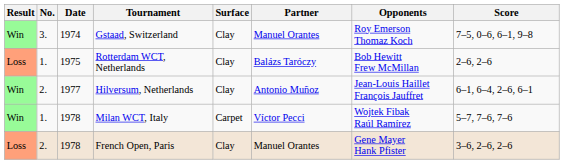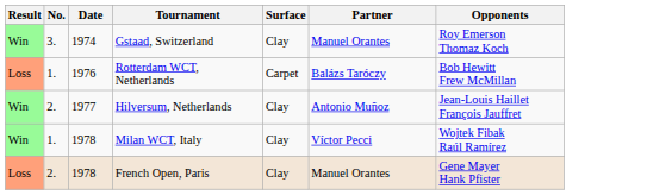 <table class="sortable wikitable">
 <tr>
 <th style="width:40px">Result</th>
 <th style="width:25px">No.</th>
 <th style="width:50px">Date</th>
 <th style="width:190px">Tournament</th>
 <th style="width:50px">Surface</th>
 <th style="width:160px">Partner</th>
 <th style="width:160px">Opponents</th>
-<th style="width:170px" class="unsortable">Score</th>
 </tr>
 <tr>
 <td style="background:#98fb98;">Win</td>
 <td>3.</td>
 <td>1974</td>
 <td><a href='#'>Gstaad</a>, Switzerland</td>
 <td>Clay</td>
 <td> <a href='#'>Manuel Orantes</a></td>
 <td> <a href='#'>Roy Emerson</a> <br>  <a href='#'>Thomaz Koch</a></td>
-<td>7–5, 0–6, 6–1, 9–8</td>
 </tr>
 <tr>
 <td style="background:#ffa07a;">Loss</td>
 <td>1.</td>
-<td>1975</td>
+<td>1976</td>
 <td><a href='#'>Rotterdam WCT</a>, Netherlands</td>
-<td>Clay</td>
+<td>Carpet</td>
 <td> <a href='#'>Balázs Taróczy</a></td>
 <td> <a href='#'>Bob Hewitt</a> <br>  <a href='#'>Frew McMillan</a></td>
-<td>2–6, 2–6</td>
 </tr>
 <tr>
 <td style="background:#98fb98;">Win</td>
 <td>2.</td>
 <td>1977</td>
 <td><a href='#'>Hilversum</a>, Netherlands</td>
 <td>Clay</td>
 <td> <a href='#'>Antonio Muñoz</a></td>
 <td> <a href='#'>Jean-Louis Haillet</a> <br>  <a href='#'>François Jauffret</a></td>
-<td>6–1, 6–4, 2–6, 6–1</td>
 </tr>
 <tr>
 <td style="background:#98fb98;">Win</td>
 <td>1.</td>
 <td>1978</td>
 <td><a href='#'>Milan WCT</a>, Italy</td>
-<td>Carpet</td>
+<td>Clay</td>
 <td> <a href='#'>Víctor Pecci</a></td>
 <td> <a href='#'>Wojtek Fibak</a> <br>  <a href='#'>Raúl Ramírez</a></td>
-<td>5–7, 7–6, 7–6</td>
 </tr>
 <tr style="background:#f3e6d7;">
 <td style="background:#ffa07a;">Loss</td>
 <td>2.</td>
 <td>1978</td>
 <td>French Open, Paris</td>
 <td>Clay</td>
 <td> Manuel Orantes</td>
 <td> <a href='#'>Gene Mayer</a> <br>  <a href='#'>Hank Pfister</a></td>
-<td>3–6, 2–6, 2–6</td>
 </tr>
 </table>
